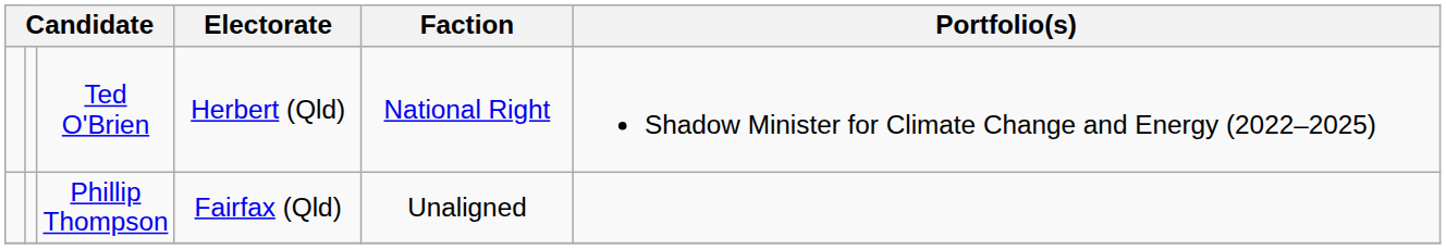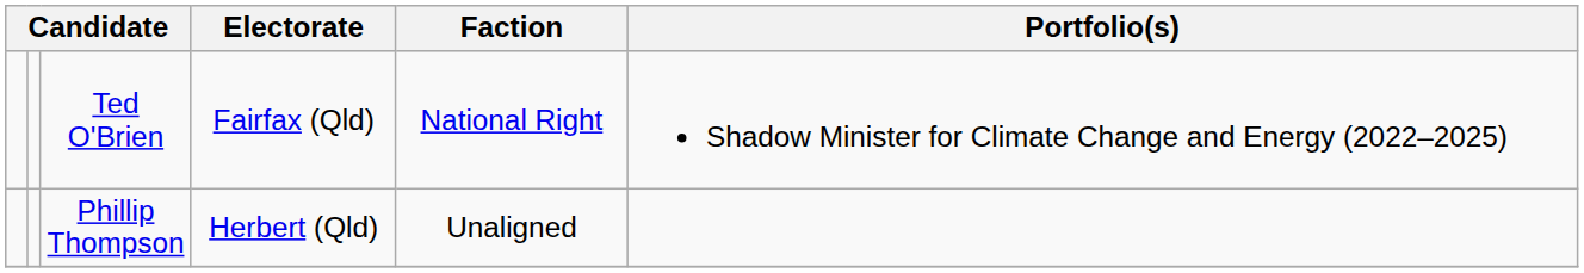 <table class="wikitable" style="text-align:center">
 <tr>
 <th width=175px; colspan=3>Candidate</th>
 <th width=115px>Electorate</th>
 <th width=135px>Faction</th>
 <th width=650px>Portfolio(s)</th>
 </tr>
 <tr>
 <td width="3pt" > </td>
 <td></td>
 <td><a href='#'>Ted O'Brien</a></td>
-<td><a href='#'>Herbert</a> (Qld)</td>
+<td><a href='#'>Fairfax</a> (Qld)</td>
 <td><a href='#'>National Right</a></td>
 <td align="left"><br><ul><li>Shadow Minister for Climate Change and Energy (2022–2025)</li></ul></td>
 </tr>
 <tr>
 <td width="3pt" > </td>
 <td></td>
 <td><a href='#'>Phillip Thompson</a></td>
-<td><a href='#'>Fairfax</a> (Qld)</td>
+<td><a href='#'>Herbert</a> (Qld)</td>
 <td>Unaligned</td>
 <td align="left"></td>
 </tr>
 <tr>
 </tr>
 </table>
